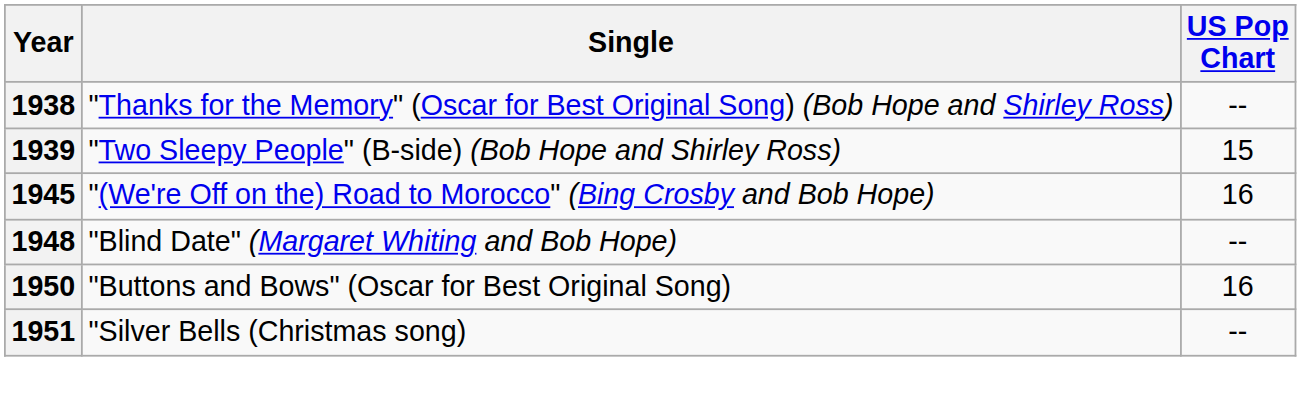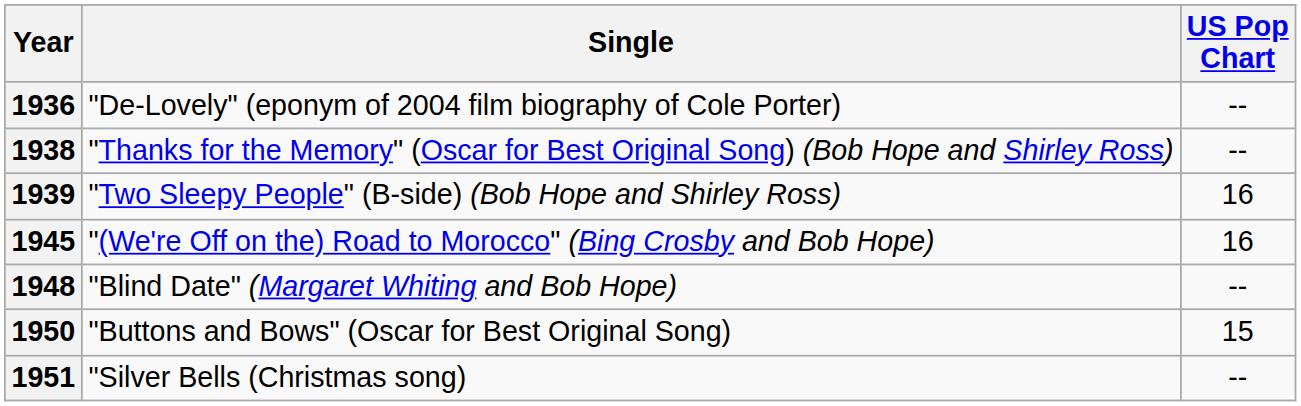 <table class="wikitable sortable">
 <tr>
 <th scope="col">Year</th>
 <th scope="col">Single</th>
 <th scope="col"><a href='#'>US Pop<br>Chart</a></th>
+</tr>
+<tr>
+<th scope="row">1936</th>
+<td>"De-Lovely" (eponym of 2004 film biography of Cole Porter)</td>
+<td align="center">--</td>
 </tr>
 <tr>
 <th scope="row">1938</th>
 <td>"<a href='#'>Thanks for the Memory</a>" (<a href='#'>Oscar for Best Original Song</a>) <em>(Bob Hope and <a href='#'>Shirley Ross</a>)</em></td>
 <td align="center">--</td>
 </tr>
 <tr>
 <th scope="row">1939</th>
 <td>"<a href='#'>Two Sleepy People</a>" (B-side) <em>(Bob Hope and Shirley Ross)</em></td>
-<td align="center">15</td>
+<td align="center">16</td>
 </tr>
 <tr>
 <th scope="row">1945</th>
 <td>"<a href='#'>(We're Off on the) Road to Morocco</a>" <em>(<a href='#'>Bing Crosby</a> and Bob Hope)</em></td>
 <td align="center">16</td>
 </tr>
 <tr>
 <th scope="row">1948</th>
 <td>"Blind Date" <em>(<a href='#'>Margaret Whiting</a> and Bob Hope)</em></td>
 <td align="center">--</td>
 </tr>
 <tr>
 <th scope="row">1950</th>
 <td>"Buttons and Bows" (Oscar for Best Original Song)</td>
-<td align="center">16</td>
+<td align="center">15</td>
 </tr>
 <tr>
 <th scope="row">1951</th>
 <td>"Silver Bells (Christmas song)</td>
 <td align="center">--</td>
 </tr>
 </table>
